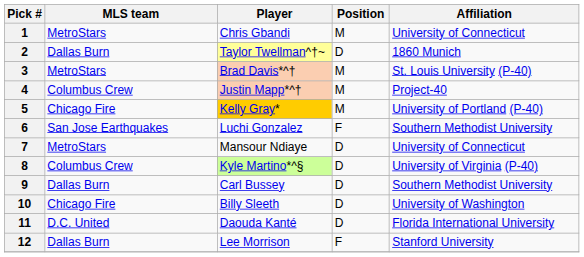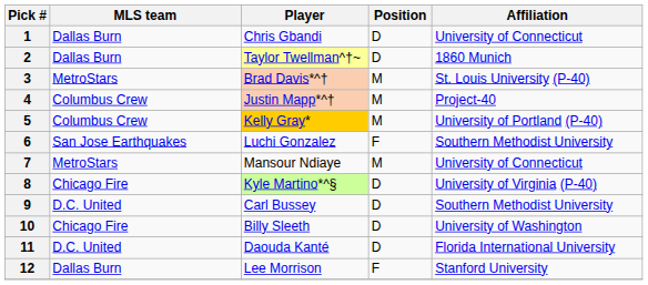 <table class="wikitable sortable">
 <tr>
 <th width=7%>Pick #</th>
 <th width=30%>MLS team</th>
 <th width=20%>Player</th>
 <th width=10%>Position</th>
 <th>Affiliation</th>
 </tr>
 <tr>
 <th>1</th>
-<td><a href='#'>MetroStars</a></td>
+<td><a href='#'>Dallas Burn</a></td>
 <td><a href='#'>Chris Gbandi</a></td>
-<td>M</td>
+<td>D</td>
 <td><a href='#'>University of Connecticut</a></td>
 </tr>
 <tr>
 <th>2</th>
 <td><a href='#'>Dallas Burn</a></td>
 <td style="background:#FFFF99"><a href='#'>Taylor Twellman</a>^†~</td>
 <td>D</td>
 <td><a href='#'>1860 Munich</a></td>
 </tr>
 <tr>
 <th>3</th>
 <td><a href='#'>MetroStars</a></td>
 <td bgcolor="#FBCEB1"><a href='#'>Brad Davis</a>*^†</td>
 <td>M</td>
 <td><a href='#'>St. Louis University</a> <a href='#'>(P-40)</a></td>
 </tr>
 <tr>
 <th>4</th>
 <td><a href='#'>Columbus Crew</a></td>
 <td bgcolor="#FBCEB1"><a href='#'>Justin Mapp</a>*^†</td>
 <td>M</td>
 <td><a href='#'>Project-40</a></td>
 </tr>
 <tr>
 <th>5</th>
-<td><a href='#'>Chicago Fire</a></td>
+<td><a href='#'>Columbus Crew</a></td>
 <td style="background:#FFCC00"><a href='#'>Kelly Gray</a>*</td>
 <td>M</td>
 <td><a href='#'>University of Portland</a> <a href='#'>(P-40)</a></td>
 </tr>
 <tr>
 <th>6</th>
 <td><a href='#'>San Jose Earthquakes</a></td>
 <td><a href='#'>Luchi Gonzalez</a></td>
 <td>F</td>
 <td><a href='#'>Southern Methodist University</a></td>
 </tr>
 <tr>
 <th>7</th>
 <td><a href='#'>MetroStars</a></td>
 <td>Mansour Ndiaye</td>
-<td>D</td>
+<td>M</td>
 <td><a href='#'>University of Connecticut</a></td>
 </tr>
 <tr>
 <th>8</th>
-<td><a href='#'>Columbus Crew</a></td>
+<td><a href='#'>Chicago Fire</a></td>
 <td style="background:#CCFF99"><a href='#'>Kyle Martino</a>*^§</td>
 <td>D</td>
 <td><a href='#'>University of Virginia</a> <a href='#'>(P-40)</a></td>
 </tr>
 <tr>
 <th>9</th>
-<td><a href='#'>Dallas Burn</a></td>
+<td><a href='#'>D.C. United</a></td>
 <td><a href='#'>Carl Bussey</a></td>
 <td>D</td>
 <td><a href='#'>Southern Methodist University</a></td>
 </tr>
 <tr>
 <th>10</th>
 <td><a href='#'>Chicago Fire</a></td>
 <td><a href='#'>Billy Sleeth</a></td>
 <td>D</td>
 <td><a href='#'>University of Washington</a></td>
 </tr>
 <tr>
 <th>11</th>
 <td><a href='#'>D.C. United</a></td>
 <td><a href='#'>Daouda Kanté</a></td>
 <td>D</td>
 <td><a href='#'>Florida International University</a></td>
 </tr>
 <tr>
 <th>12</th>
 <td><a href='#'>Dallas Burn</a></td>
 <td><a href='#'>Lee Morrison</a></td>
 <td>F</td>
 <td><a href='#'>Stanford University</a></td>
 </tr>
 <tr>
 </tr>
 </table>
